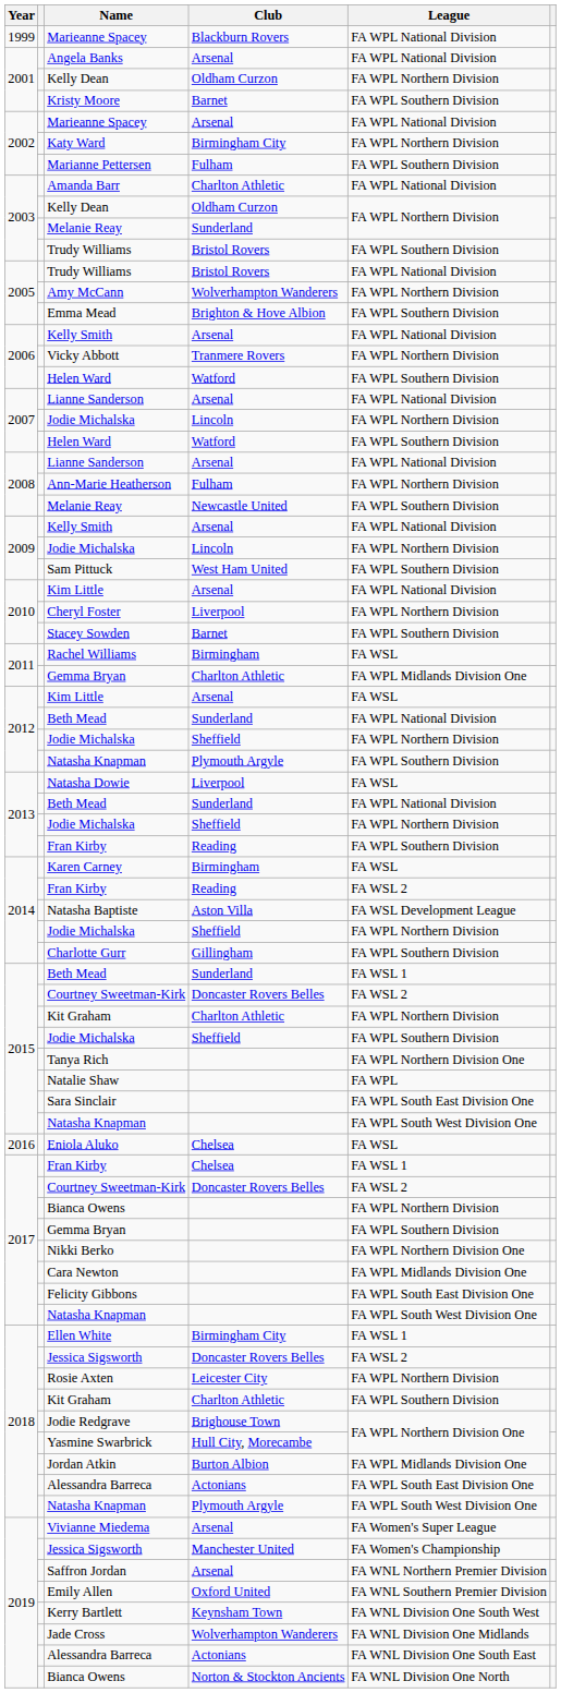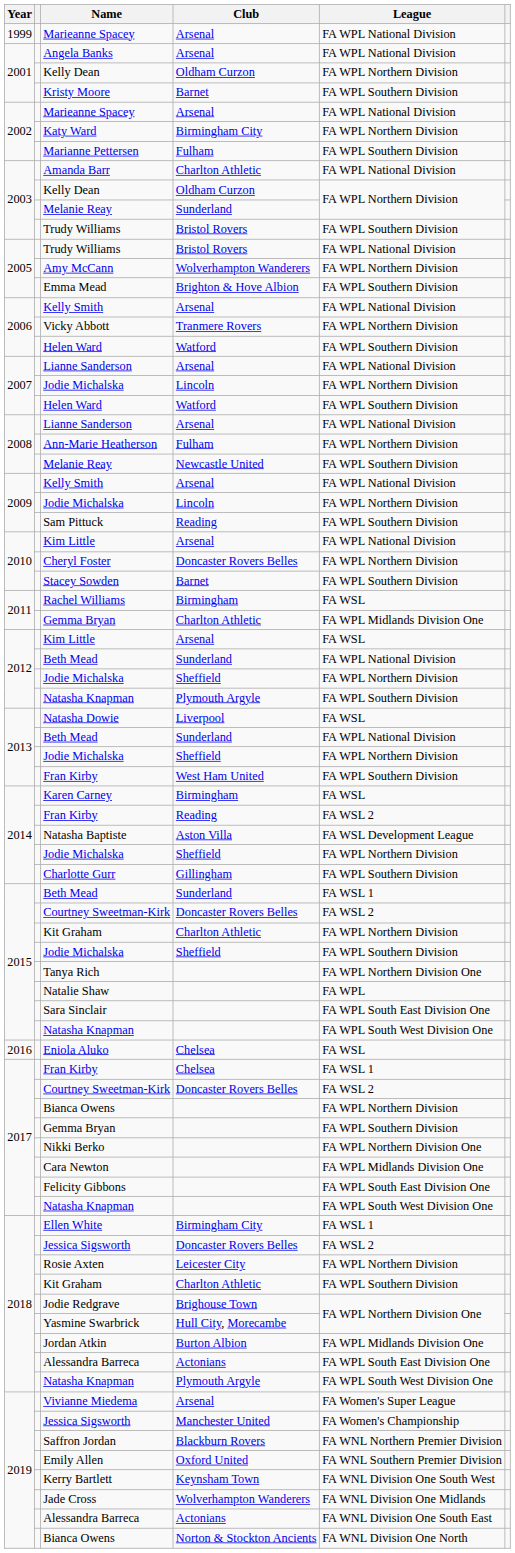 <table class="wikitable sortable">
 <tr>
 <th scope=col>Year</th>
 <th scope=col></th>
 <th scope=col>Name</th>
 <th scope=col>Club</th>
 <th scope=col>League</th>
 <th scope=col class=unsortable></th>
 </tr>
 <tr>
 <td align="center">1999</td>
 <td></td>
 <td><a href='#'>Marieanne Spacey</a></td>
-<td><a href='#'>Blackburn Rovers</a></td>
+<td><a href='#'>Arsenal</a></td>
 <td>FA WPL National Division</td>
 <td align="center"></td>
 </tr>
 <tr>
 <td rowspan="3"; align="center">2001</td>
 <td></td>
 <td><a href='#'>Angela Banks</a></td>
 <td><a href='#'>Arsenal</a></td>
 <td>FA WPL National Division</td>
 <td align="center"></td>
 </tr>
 <tr>
 <td></td>
 <td>Kelly Dean</td>
 <td><a href='#'>Oldham Curzon</a></td>
 <td>FA WPL Northern Division</td>
 <td align="center"></td>
 </tr>
 <tr>
 <td></td>
 <td><a href='#'>Kristy Moore</a></td>
 <td><a href='#'>Barnet</a></td>
 <td>FA WPL Southern Division</td>
 <td align="center"></td>
 </tr>
 <tr>
 <td rowspan="3"; align="center">2002</td>
 <td></td>
 <td><a href='#'>Marieanne Spacey</a></td>
 <td><a href='#'>Arsenal</a></td>
 <td>FA WPL National Division</td>
 <td align="center"></td>
 </tr>
 <tr>
 <td></td>
 <td><a href='#'>Katy Ward</a></td>
 <td><a href='#'>Birmingham City</a></td>
 <td>FA WPL Northern Division</td>
 <td align="center"></td>
 </tr>
 <tr>
 <td></td>
 <td><a href='#'>Marianne Pettersen</a></td>
 <td><a href='#'>Fulham</a></td>
 <td>FA WPL Southern Division</td>
 <td align="center"></td>
 </tr>
 <tr>
 <td rowspan="4"; align="center">2003</td>
 <td></td>
 <td><a href='#'>Amanda Barr</a></td>
 <td><a href='#'>Charlton Athletic</a></td>
 <td>FA WPL National Division</td>
 <td align="center"></td>
 </tr>
 <tr>
 <td></td>
 <td>Kelly Dean</td>
 <td><a href='#'>Oldham Curzon</a></td>
 <td rowspan="2">FA WPL Northern Division</td>
 <td align="center"></td>
 </tr>
 <tr>
 <td></td>
 <td><a href='#'>Melanie Reay</a></td>
 <td><a href='#'>Sunderland</a></td>
 <td align="center"></td>
 </tr>
 <tr>
 <td></td>
 <td>Trudy Williams</td>
 <td><a href='#'>Bristol Rovers</a></td>
 <td>FA WPL Southern Division</td>
 <td align="center"></td>
 </tr>
 <tr>
 <td rowspan="3"; align="center">2005</td>
 <td></td>
 <td>Trudy Williams</td>
 <td><a href='#'>Bristol Rovers</a></td>
 <td>FA WPL National Division</td>
 <td align="center"></td>
 </tr>
 <tr>
 <td></td>
 <td><a href='#'>Amy McCann</a></td>
 <td><a href='#'>Wolverhampton Wanderers</a></td>
 <td>FA WPL Northern Division</td>
 <td align="center"></td>
 </tr>
 <tr>
 <td></td>
 <td>Emma Mead</td>
 <td><a href='#'>Brighton & Hove Albion</a></td>
 <td>FA WPL Southern Division</td>
 <td align="center"></td>
 </tr>
 <tr>
 <td rowspan="3"; align="center">2006</td>
 <td></td>
 <td><a href='#'>Kelly Smith</a></td>
 <td><a href='#'>Arsenal</a></td>
 <td>FA WPL National Division</td>
 <td align="center"></td>
 </tr>
 <tr>
 <td></td>
 <td>Vicky Abbott</td>
 <td><a href='#'>Tranmere Rovers</a></td>
 <td>FA WPL Northern Division</td>
 <td align="center"></td>
 </tr>
 <tr>
 <td></td>
 <td><a href='#'>Helen Ward</a></td>
 <td><a href='#'>Watford</a></td>
 <td>FA WPL Southern Division</td>
 <td align="center"></td>
 </tr>
 <tr>
 <td rowspan="3"; align="center">2007</td>
 <td></td>
 <td><a href='#'>Lianne Sanderson</a></td>
 <td><a href='#'>Arsenal</a></td>
 <td>FA WPL National Division</td>
 <td align="center"></td>
 </tr>
 <tr>
 <td></td>
 <td><a href='#'>Jodie Michalska</a></td>
 <td><a href='#'>Lincoln</a></td>
 <td>FA WPL Northern Division</td>
 <td align="center"></td>
 </tr>
 <tr>
 <td></td>
 <td><a href='#'>Helen Ward</a></td>
 <td><a href='#'>Watford</a></td>
 <td>FA WPL Southern Division</td>
 <td align="center"></td>
 </tr>
 <tr>
 <td rowspan="3"; align="center">2008</td>
 <td></td>
 <td><a href='#'>Lianne Sanderson</a></td>
 <td><a href='#'>Arsenal</a></td>
 <td>FA WPL National Division</td>
 <td align="center"></td>
 </tr>
 <tr>
 <td></td>
 <td><a href='#'>Ann-Marie Heatherson</a></td>
 <td><a href='#'>Fulham</a></td>
 <td>FA WPL Northern Division</td>
 <td align="center"></td>
 </tr>
 <tr>
 <td></td>
 <td><a href='#'>Melanie Reay</a></td>
 <td><a href='#'>Newcastle United</a></td>
 <td>FA WPL Southern Division</td>
 <td align="center"></td>
 </tr>
 <tr>
 <td rowspan="3"; align="center">2009</td>
 <td></td>
 <td><a href='#'>Kelly Smith</a></td>
 <td><a href='#'>Arsenal</a></td>
 <td>FA WPL National Division</td>
 <td align="center"></td>
 </tr>
 <tr>
 <td></td>
 <td><a href='#'>Jodie Michalska</a></td>
 <td><a href='#'>Lincoln</a></td>
 <td>FA WPL Northern Division</td>
 <td align="center"></td>
 </tr>
 <tr>
 <td></td>
 <td>Sam Pittuck</td>
-<td><a href='#'>West Ham United</a></td>
+<td><a href='#'>Reading</a></td>
 <td>FA WPL Southern Division</td>
 <td align="center"></td>
 </tr>
 <tr>
 <td rowspan="3"; align="center">2010</td>
 <td></td>
 <td><a href='#'>Kim Little</a></td>
 <td><a href='#'>Arsenal</a></td>
 <td>FA WPL National Division</td>
 <td align="center"></td>
 </tr>
 <tr>
 <td></td>
 <td><a href='#'>Cheryl Foster</a></td>
-<td><a href='#'>Liverpool</a></td>
+<td><a href='#'>Doncaster Rovers Belles</a></td>
 <td>FA WPL Northern Division</td>
 <td align="center"></td>
 </tr>
 <tr>
 <td></td>
 <td><a href='#'>Stacey Sowden</a></td>
 <td><a href='#'>Barnet</a></td>
 <td>FA WPL Southern Division</td>
 <td align="center"></td>
 </tr>
 <tr>
 <td rowspan="2"; align="center">2011</td>
 <td></td>
 <td><a href='#'>Rachel Williams</a></td>
 <td><a href='#'>Birmingham</a></td>
 <td>FA WSL</td>
 <td align="center"></td>
 </tr>
 <tr>
 <td></td>
 <td><a href='#'>Gemma Bryan</a></td>
 <td><a href='#'>Charlton Athletic</a></td>
 <td>FA WPL Midlands Division One</td>
 <td align="center"></td>
 </tr>
 <tr>
 <td rowspan="4"; align="center">2012</td>
 <td></td>
 <td><a href='#'>Kim Little</a></td>
 <td><a href='#'>Arsenal</a></td>
 <td>FA WSL</td>
 <td align="center"></td>
 </tr>
 <tr>
 <td></td>
 <td><a href='#'>Beth Mead</a></td>
 <td><a href='#'>Sunderland</a></td>
 <td>FA WPL National Division</td>
 <td align="center"></td>
 </tr>
 <tr>
 <td></td>
 <td><a href='#'>Jodie Michalska</a></td>
 <td><a href='#'>Sheffield</a></td>
 <td>FA WPL Northern Division</td>
 <td align="center"></td>
 </tr>
 <tr>
 <td></td>
 <td><a href='#'>Natasha Knapman</a></td>
 <td><a href='#'>Plymouth Argyle</a></td>
 <td>FA WPL Southern Division</td>
 <td align="center"></td>
 </tr>
 <tr>
 <td rowspan="4"; align="center">2013</td>
 <td></td>
 <td><a href='#'>Natasha Dowie</a></td>
 <td><a href='#'>Liverpool</a></td>
 <td>FA WSL</td>
 <td align="center"></td>
 </tr>
 <tr>
 <td></td>
 <td><a href='#'>Beth Mead</a></td>
 <td><a href='#'>Sunderland</a></td>
 <td>FA WPL National Division</td>
 <td align="center"></td>
 </tr>
 <tr>
 <td></td>
 <td><a href='#'>Jodie Michalska</a></td>
 <td><a href='#'>Sheffield</a></td>
 <td>FA WPL Northern Division</td>
 <td align="center"></td>
 </tr>
 <tr>
 <td></td>
 <td><a href='#'>Fran Kirby</a></td>
-<td><a href='#'>Reading</a></td>
+<td><a href='#'>West Ham United</a></td>
 <td>FA WPL Southern Division</td>
 <td align="center"></td>
 </tr>
 <tr>
 <td rowspan="5"; align="center">2014</td>
 <td></td>
 <td><a href='#'>Karen Carney</a></td>
 <td><a href='#'>Birmingham</a></td>
 <td>FA WSL</td>
 <td align="center"></td>
 </tr>
 <tr>
 <td></td>
 <td><a href='#'>Fran Kirby</a></td>
 <td><a href='#'>Reading</a></td>
 <td>FA WSL 2</td>
 <td align="center"></td>
 </tr>
 <tr>
 <td></td>
 <td>Natasha Baptiste</td>
 <td><a href='#'>Aston Villa</a></td>
 <td>FA WSL Development League</td>
 <td align="center"></td>
 </tr>
 <tr>
 <td></td>
 <td><a href='#'>Jodie Michalska</a></td>
 <td><a href='#'>Sheffield</a></td>
 <td>FA WPL Northern Division</td>
 <td align="center"></td>
 </tr>
 <tr>
 <td></td>
 <td><a href='#'>Charlotte Gurr</a></td>
 <td><a href='#'>Gillingham</a></td>
 <td>FA WPL Southern Division</td>
 <td align="center"></td>
 </tr>
 <tr>
 <td rowspan="8"; align="center">2015</td>
 <td></td>
 <td><a href='#'>Beth Mead</a></td>
 <td><a href='#'>Sunderland</a></td>
 <td>FA WSL 1</td>
 <td align="center"></td>
 </tr>
 <tr>
 <td></td>
 <td><a href='#'>Courtney Sweetman-Kirk</a></td>
 <td><a href='#'>Doncaster Rovers Belles</a></td>
 <td>FA WSL 2</td>
 <td align="center"></td>
 </tr>
 <tr>
 <td></td>
 <td>Kit Graham</td>
 <td><a href='#'>Charlton Athletic</a></td>
 <td>FA WPL Northern Division</td>
 <td align="center"></td>
 </tr>
 <tr>
 <td></td>
 <td><a href='#'>Jodie Michalska</a></td>
 <td><a href='#'>Sheffield</a></td>
 <td>FA WPL Southern Division</td>
 <td align="center"></td>
 </tr>
 <tr>
 <td></td>
 <td>Tanya Rich</td>
 <td></td>
 <td>FA WPL Northern Division One</td>
 <td align="center"></td>
 </tr>
 <tr>
 <td></td>
 <td>Natalie Shaw</td>
 <td></td>
 <td>FA WPL</td>
 <td align="center"></td>
 </tr>
 <tr>
 <td></td>
 <td>Sara Sinclair</td>
 <td></td>
 <td>FA WPL South East Division One</td>
 <td align="center"></td>
 </tr>
 <tr>
 <td></td>
 <td><a href='#'>Natasha Knapman</a></td>
 <td></td>
 <td>FA WPL South West Division One</td>
 <td align="center"></td>
 </tr>
 <tr>
 <td align="center">2016</td>
 <td></td>
 <td><a href='#'>Eniola Aluko</a></td>
 <td><a href='#'>Chelsea</a></td>
 <td>FA WSL</td>
 <td align="center"></td>
 </tr>
 <tr>
 <td rowspan="8"; align="center">2017</td>
 <td></td>
 <td><a href='#'>Fran Kirby</a></td>
 <td><a href='#'>Chelsea</a></td>
 <td>FA WSL 1</td>
 <td align="center"></td>
 </tr>
 <tr>
 <td></td>
 <td><a href='#'>Courtney Sweetman-Kirk</a></td>
 <td><a href='#'>Doncaster Rovers Belles</a></td>
 <td>FA WSL 2</td>
 <td align="center"></td>
 </tr>
 <tr>
 <td></td>
 <td>Bianca Owens</td>
 <td></td>
 <td>FA WPL Northern Division</td>
 <td align="center"></td>
 </tr>
 <tr>
 <td></td>
 <td>Gemma Bryan</td>
 <td></td>
 <td>FA WPL Southern Division</td>
 <td align="center"></td>
 </tr>
 <tr>
 <td></td>
 <td>Nikki Berko</td>
 <td></td>
 <td>FA WPL Northern Division One</td>
 <td align="center"></td>
 </tr>
 <tr>
 <td></td>
 <td>Cara Newton</td>
 <td></td>
 <td>FA WPL Midlands Division One</td>
 <td align="center"></td>
 </tr>
 <tr>
 <td></td>
 <td>Felicity Gibbons</td>
 <td></td>
 <td>FA WPL South East Division One</td>
 <td align="center"></td>
 </tr>
 <tr>
 <td></td>
 <td><a href='#'>Natasha Knapman</a></td>
 <td></td>
 <td>FA WPL South West Division One</td>
 <td align="center"></td>
 </tr>
 <tr>
 <td rowspan="9"; align="center">2018</td>
 <td></td>
 <td><a href='#'>Ellen White</a></td>
 <td><a href='#'>Birmingham City</a></td>
 <td>FA WSL 1</td>
 <td align="center"></td>
 </tr>
 <tr>
 <td></td>
 <td><a href='#'>Jessica Sigsworth</a></td>
 <td><a href='#'>Doncaster Rovers Belles</a></td>
 <td>FA WSL 2</td>
 <td align="center"></td>
 </tr>
 <tr>
 <td></td>
 <td>Rosie Axten</td>
 <td><a href='#'>Leicester City</a></td>
 <td>FA WPL Northern Division</td>
 <td align="center"></td>
 </tr>
 <tr>
 <td></td>
 <td>Kit Graham</td>
 <td><a href='#'>Charlton Athletic</a></td>
 <td>FA WPL Southern Division</td>
 <td align="center"></td>
 </tr>
 <tr>
 <td></td>
 <td>Jodie Redgrave</td>
 <td><a href='#'>Brighouse Town</a></td>
 <td rowspan="2">FA WPL Northern Division One</td>
 <td align="center"></td>
 </tr>
 <tr>
 <td></td>
 <td>Yasmine Swarbrick</td>
 <td><a href='#'>Hull City</a>, <a href='#'>Morecambe</a></td>
 <td align="center"></td>
 </tr>
 <tr>
 <td></td>
 <td>Jordan Atkin</td>
 <td><a href='#'>Burton Albion</a></td>
 <td>FA WPL Midlands Division One</td>
 <td align="center"></td>
 </tr>
 <tr>
 <td></td>
 <td>Alessandra Barreca</td>
 <td><a href='#'>Actonians</a></td>
 <td>FA WPL South East Division One</td>
 <td align="center"></td>
 </tr>
 <tr>
 <td></td>
 <td><a href='#'>Natasha Knapman</a></td>
 <td><a href='#'>Plymouth Argyle</a></td>
 <td>FA WPL South West Division One</td>
 <td align="center"></td>
 </tr>
 <tr>
 <td rowspan="8"; align="center">2019</td>
 <td></td>
 <td><a href='#'>Vivianne Miedema</a></td>
 <td><a href='#'>Arsenal</a></td>
 <td>FA Women's Super League</td>
 <td align="center"></td>
 </tr>
 <tr>
 <td></td>
 <td><a href='#'>Jessica Sigsworth</a></td>
 <td><a href='#'>Manchester United</a></td>
 <td>FA Women's Championship</td>
 <td align="center"></td>
 </tr>
 <tr>
 <td></td>
 <td>Saffron Jordan</td>
-<td><a href='#'>Arsenal</a></td>
+<td><a href='#'>Blackburn Rovers</a></td>
 <td>FA WNL Northern Premier Division</td>
 <td align="center"></td>
 </tr>
 <tr>
 <td></td>
 <td>Emily Allen</td>
 <td><a href='#'>Oxford United</a></td>
 <td>FA WNL Southern Premier Division</td>
 <td align="center"></td>
 </tr>
 <tr>
 <td></td>
 <td>Kerry Bartlett</td>
 <td><a href='#'>Keynsham Town</a></td>
 <td>FA WNL Division One South West</td>
 <td align="center"></td>
 </tr>
 <tr>
 <td></td>
 <td>Jade Cross</td>
 <td><a href='#'>Wolverhampton Wanderers</a></td>
 <td>FA WNL Division One Midlands</td>
 <td align="center"></td>
 </tr>
 <tr>
 <td></td>
 <td>Alessandra Barreca</td>
 <td><a href='#'>Actonians</a></td>
 <td>FA WNL Division One South East</td>
 <td align="center"></td>
 </tr>
 <tr>
 <td></td>
 <td>Bianca Owens</td>
 <td><a href='#'>Norton & Stockton Ancients</a></td>
 <td>FA WNL Division One North</td>
 <td align="center"></td>
 </tr>
 </table>
